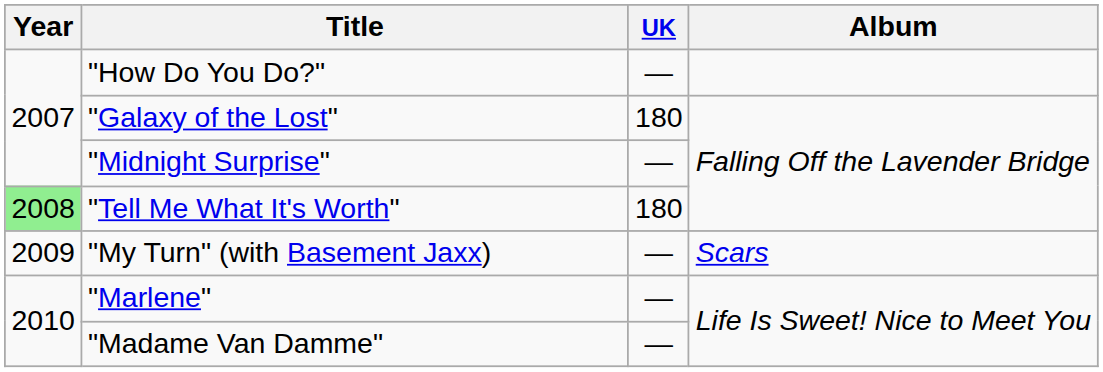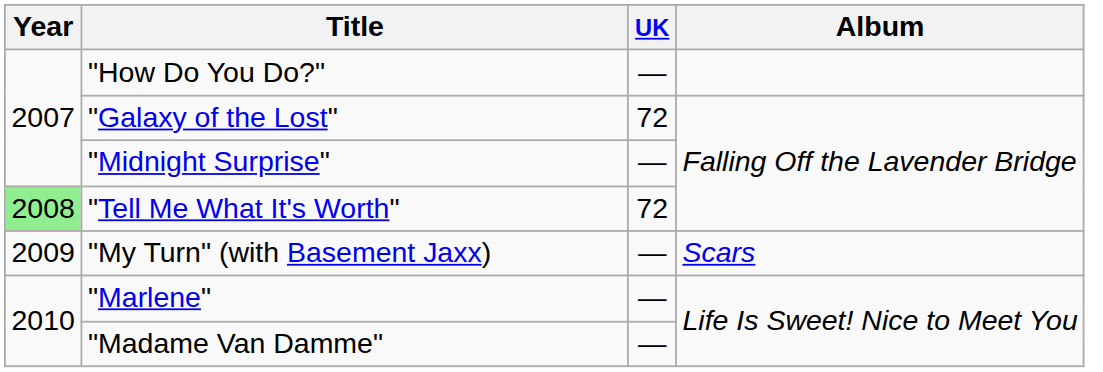 <table class="wikitable">
 <tr>
 <th>Year</th>
 <th width=300>Title</th>
 <th><small><a href='#'>UK</a></small><br></th>
 <th>Album</th>
 </tr>
 <tr>
 <td rowspan="3">2007</td>
 <td>"How Do You Do?"</td>
 <td align=center>—</td>
 <td></td>
 </tr>
 <tr>
 <td>"<a href='#'>Galaxy of the Lost</a>"</td>
-<td align=center>180</td>
+<td align=center>72</td>
 <td rowspan="3"><em>Falling Off the Lavender Bridge</em></td>
 </tr>
 <tr>
 <td>"<a href='#'>Midnight Surprise</a>"</td>
 <td align=center>—</td>
 </tr>
 <tr>
 <td style="background: lightgreen;">2008</td>
 <td>"<a href='#'>Tell Me What It's Worth</a>"</td>
-<td align=center>180</td>
+<td align=center>72</td>
 </tr>
 <tr>
 <td>2009</td>
 <td>"My Turn" (with <a href='#'>Basement Jaxx</a>)</td>
 <td align=center>—</td>
 <td><em><a href='#'>Scars</a></em></td>
 </tr>
 <tr>
 <td rowspan="2">2010</td>
 <td>"<a href='#'>Marlene</a>"</td>
 <td align=center>—</td>
 <td rowspan="2"><em>Life Is Sweet! Nice to Meet You</em></td>
 </tr>
 <tr>
 <td>"Madame Van Damme"</td>
 <td align=center>—</td>
 </tr>
 </table>
